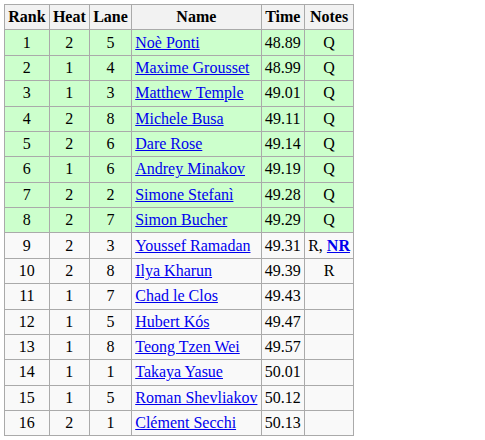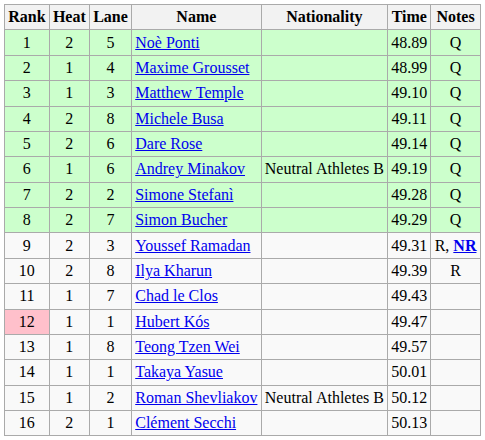 <table class="wikitable sortable" style="text-align:center">
 <tr>
 <th>Rank</th>
 <th>Heat</th>
 <th>Lane</th>
 <th>Name</th>
+<th>Nationality</th>
 <th>Time</th>
 <th>Notes</th>
 </tr>
 <tr bgcolor=ccffcc>
 <td>1</td>
 <td>2</td>
 <td>5</td>
 <td align=left><a href='#'>Noè Ponti</a></td>
+<td align=left></td>
 <td>48.89</td>
 <td>Q</td>
 </tr>
 <tr bgcolor=ccffcc>
 <td>2</td>
 <td>1</td>
 <td>4</td>
 <td align=left><a href='#'>Maxime Grousset</a></td>
+<td align=left></td>
 <td>48.99</td>
 <td>Q</td>
 </tr>
 <tr bgcolor=ccffcc>
 <td>3</td>
 <td>1</td>
 <td>3</td>
 <td align=left><a href='#'>Matthew Temple</a></td>
-<td>49.01</td>
+<td align=left></td>
+<td>49.10</td>
 <td>Q</td>
 </tr>
 <tr bgcolor=ccffcc>
 <td>4</td>
 <td>2</td>
 <td>8</td>
 <td align=left><a href='#'>Michele Busa</a></td>
+<td align=left></td>
 <td>49.11</td>
 <td>Q</td>
 </tr>
 <tr bgcolor=ccffcc>
 <td>5</td>
 <td>2</td>
 <td>6</td>
 <td align=left><a href='#'>Dare Rose</a></td>
+<td align=left></td>
 <td>49.14</td>
 <td>Q</td>
 </tr>
 <tr bgcolor=ccffcc>
 <td>6</td>
 <td>1</td>
 <td>6</td>
 <td align=left><a href='#'>Andrey Minakov</a></td>
+<td align=left> Neutral Athletes B</td>
 <td>49.19</td>
 <td>Q</td>
 </tr>
 <tr bgcolor=ccffcc>
 <td>7</td>
 <td>2</td>
 <td>2</td>
 <td align=left><a href='#'>Simone Stefanì</a></td>
+<td align=left></td>
 <td>49.28</td>
 <td>Q</td>
 </tr>
 <tr bgcolor=ccffcc>
 <td>8</td>
 <td>2</td>
 <td>7</td>
 <td align=left><a href='#'>Simon Bucher</a></td>
+<td align=left></td>
 <td>49.29</td>
 <td>Q</td>
 </tr>
 <tr>
 <td>9</td>
 <td>2</td>
 <td>3</td>
 <td align=left><a href='#'>Youssef Ramadan</a></td>
+<td align=left></td>
 <td>49.31</td>
 <td>R, <strong><a href='#'>NR</a></strong></td>
 </tr>
 <tr>
 <td>10</td>
 <td>2</td>
 <td>8</td>
 <td align=left><a href='#'>Ilya Kharun</a></td>
+<td align=left></td>
 <td>49.39</td>
 <td>R</td>
 </tr>
 <tr>
 <td>11</td>
 <td>1</td>
 <td>7</td>
 <td align=left><a href='#'>Chad le Clos</a></td>
+<td align=left></td>
 <td>49.43</td>
 <td></td>
 </tr>
 <tr>
-<td>12</td>
+<td style="background: pink;">12</td>
 <td>1</td>
-<td>5</td>
+<td>1</td>
 <td align=left><a href='#'>Hubert Kós</a></td>
+<td align=left></td>
 <td>49.47</td>
 <td></td>
 </tr>
 <tr>
 <td>13</td>
 <td>1</td>
 <td>8</td>
 <td align=left><a href='#'>Teong Tzen Wei</a></td>
+<td align=left></td>
 <td>49.57</td>
 <td></td>
 </tr>
 <tr>
 <td>14</td>
 <td>1</td>
 <td>1</td>
 <td align=left><a href='#'>Takaya Yasue</a></td>
+<td align=left></td>
 <td>50.01</td>
 <td></td>
 </tr>
 <tr>
 <td>15</td>
 <td>1</td>
-<td>5</td>
+<td>2</td>
 <td align=left><a href='#'>Roman Shevliakov</a></td>
+<td align=left> Neutral Athletes B</td>
 <td>50.12</td>
 <td></td>
 </tr>
 <tr>
 <td>16</td>
 <td>2</td>
 <td>1</td>
 <td align=left><a href='#'>Clément Secchi</a></td>
+<td align=left></td>
 <td>50.13</td>
 <td></td>
 </tr>
 </table>
